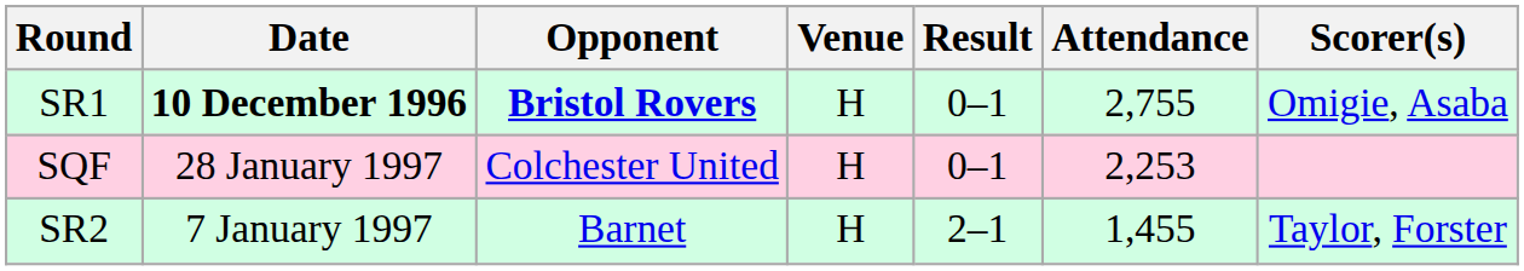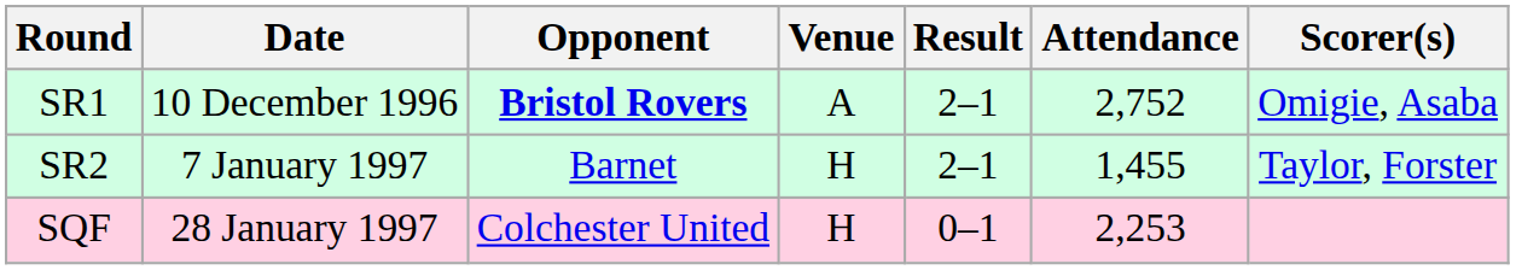 <table class="wikitable sortable" style="text-align:center;">
 <tr>
 <th>Round</th>
 <th>Date</th>
 <th>Opponent</th>
 <th>Venue</th>
 <th>Result</th>
 <th>Attendance</th>
 <th>Scorer(s)</th>
 </tr>
 <tr style="background:#d0ffe3;">
 <td>SR1</td>
-<td><strong>10 December 1996</strong></td>
+<td>10 December 1996</td>
 <td><strong><a href='#'>Bristol Rovers</a></strong></td>
+<td>A</td>
+<td>2–1</td>
+<td>2,752</td>
+<td><a href='#'>Omigie</a>, <a href='#'>Asaba</a></td>
+</tr>
+<tr style="background:#d0ffe3;">
+<td>SR2</td>
+<td>7 January 1997</td>
+<td><a href='#'>Barnet</a></td>
 <td>H</td>
-<td>0–1</td>
-<td>2,755</td>
-<td><a href='#'>Omigie</a>, <a href='#'>Asaba</a></td>
+<td>2–1 </td>
+<td>1,455</td>
+<td><a href='#'>Taylor</a>, <a href='#'>Forster</a></td>
 </tr>
 <tr style="background:#ffd0e3;">
 <td>SQF</td>
 <td>28 January 1997</td>
 <td><a href='#'>Colchester United</a></td>
 <td>H</td>
 <td>0–1</td>
 <td>2,253</td>
 <td></td>
 </tr>
-<tr style="background:#d0ffe3;">
-<td>SR2</td>
-<td>7 January 1997</td>
-<td><a href='#'>Barnet</a></td>
-<td>H</td>
-<td>2–1 </td>
-<td>1,455</td>
-<td><a href='#'>Taylor</a>, <a href='#'>Forster</a></td>
-</tr>
 </table>
